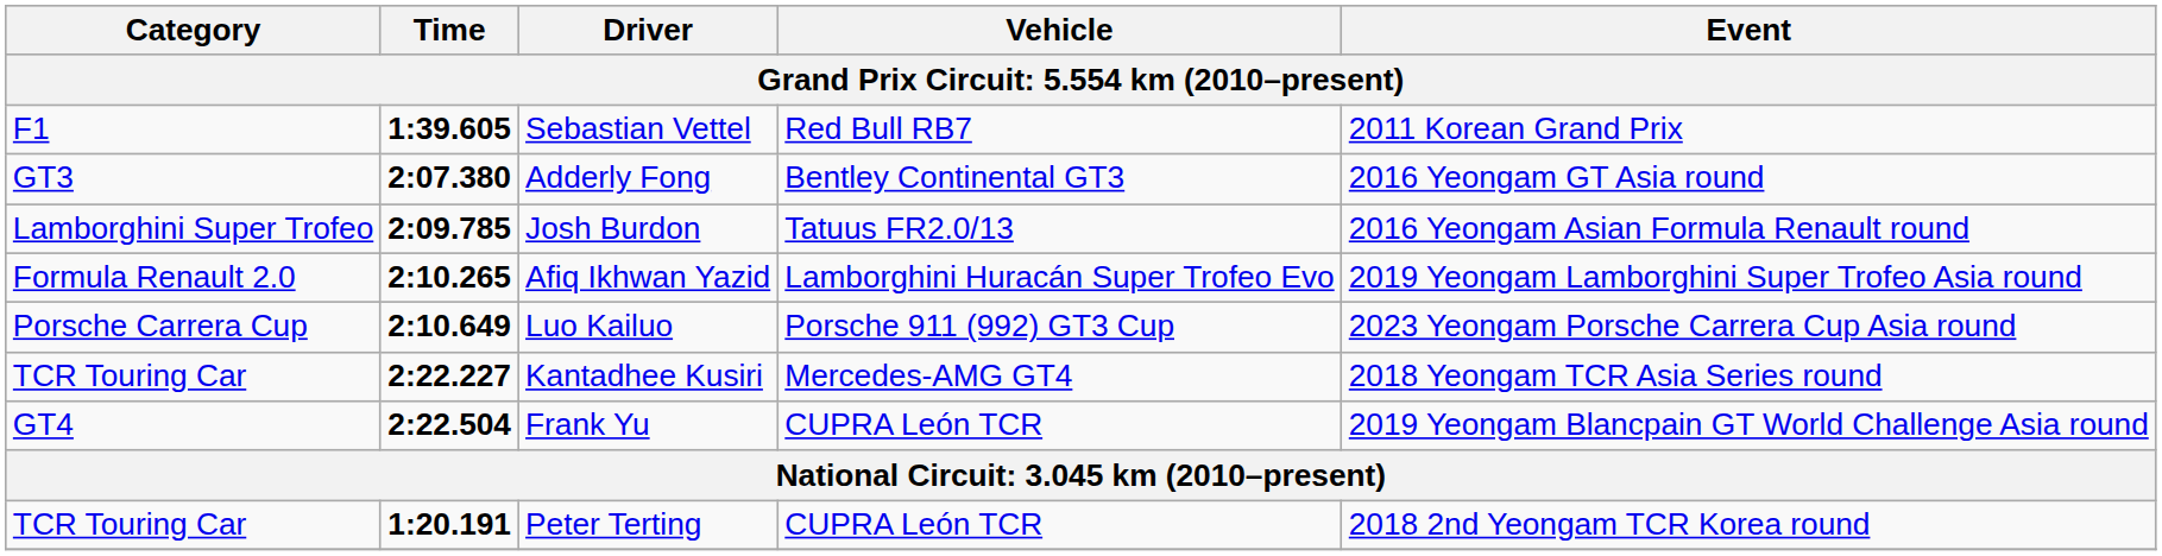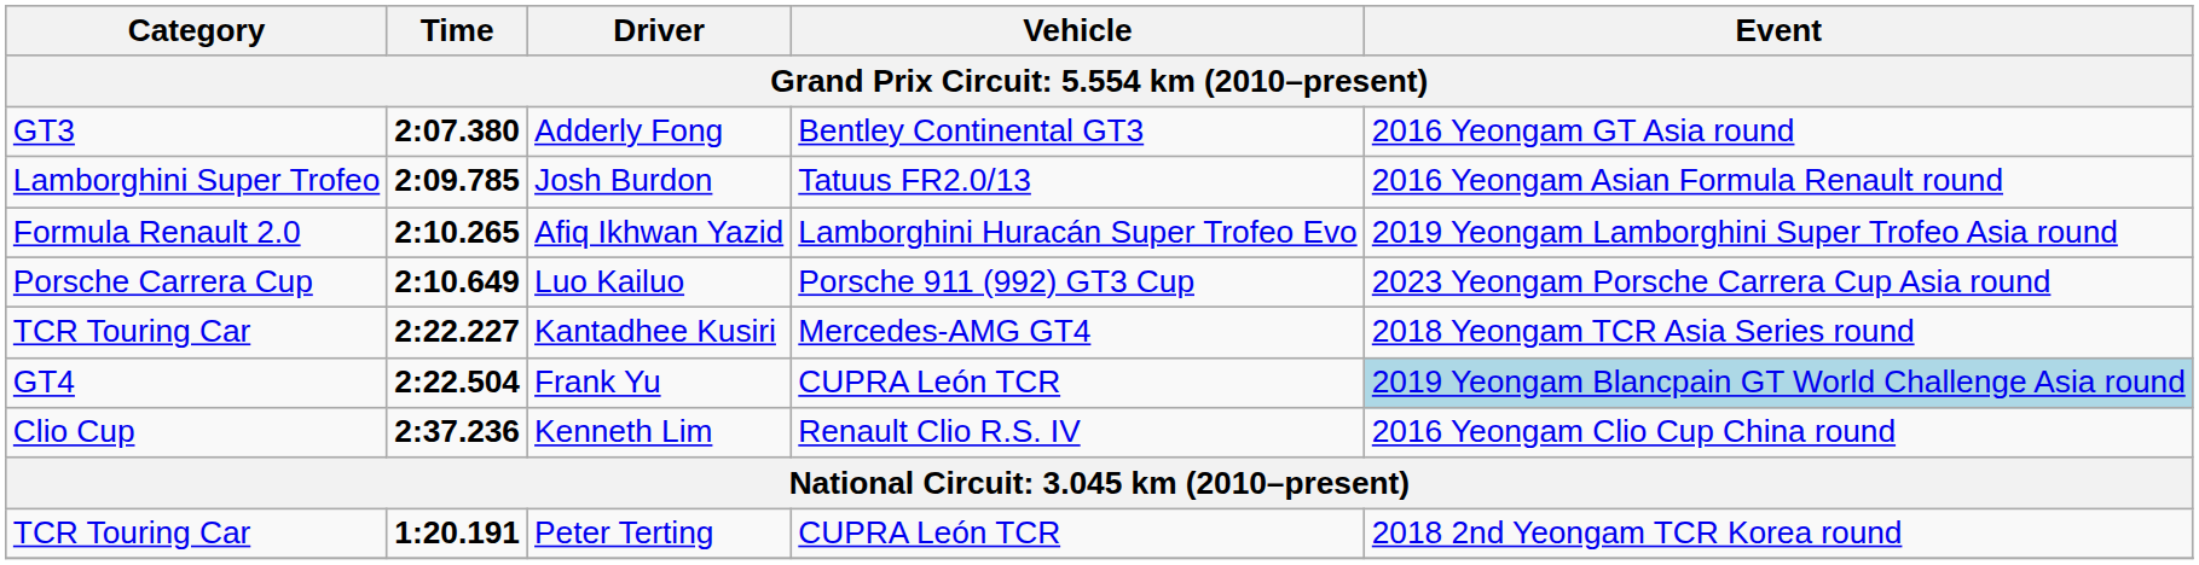 <table class="wikitable">
 <tr>
 <th>Category</th>
 <th>Time</th>
 <th>Driver</th>
 <th>Vehicle</th>
 <th>Event</th>
 </tr>
 <tr>
 <th colspan=5>Grand Prix Circuit: 5.554 km (2010–present)</th>
-</tr>
-<tr>
-<td><a href='#'>F1</a></td>
-<td><strong>1:39.605</strong></td>
-<td><a href='#'>Sebastian Vettel</a></td>
-<td><a href='#'>Red Bull RB7</a></td>
-<td><a href='#'>2011 Korean Grand Prix</a></td>
 </tr>
 <tr>
 <td><a href='#'>GT3</a></td>
 <td><strong>2:07.380</strong></td>
 <td><a href='#'>Adderly Fong</a></td>
 <td><a href='#'>Bentley Continental GT3</a></td>
 <td><a href='#'>2016 Yeongam GT Asia round</a></td>
 </tr>
 <tr>
 <td><a href='#'>Lamborghini Super Trofeo</a></td>
 <td><strong>2:09.785</strong></td>
 <td><a href='#'>Josh Burdon</a></td>
 <td><a href='#'>Tatuus FR2.0/13</a></td>
 <td><a href='#'>2016 Yeongam Asian Formula Renault round</a></td>
 </tr>
 <tr>
 <td><a href='#'>Formula Renault 2.0</a></td>
 <td><strong>2:10.265</strong></td>
 <td><a href='#'>Afiq Ikhwan Yazid</a></td>
 <td><a href='#'>Lamborghini Huracán Super Trofeo Evo</a></td>
 <td><a href='#'>2019 Yeongam Lamborghini Super Trofeo Asia round</a></td>
 </tr>
 <tr>
 <td><a href='#'>Porsche Carrera Cup</a></td>
 <td><strong>2:10.649</strong></td>
 <td><a href='#'>Luo Kailuo</a></td>
 <td><a href='#'>Porsche 911 (992) GT3 Cup</a></td>
 <td><a href='#'>2023 Yeongam Porsche Carrera Cup Asia round</a></td>
 </tr>
 <tr>
 <td><a href='#'>TCR Touring Car</a></td>
 <td><strong>2:22.227</strong></td>
 <td><a href='#'>Kantadhee Kusiri</a></td>
 <td><a href='#'>Mercedes-AMG GT4</a></td>
 <td><a href='#'>2018 Yeongam TCR Asia Series round</a></td>
 </tr>
 <tr>
 <td><a href='#'>GT4</a></td>
 <td><strong>2:22.504</strong></td>
 <td><a href='#'>Frank Yu</a></td>
 <td><a href='#'>CUPRA León TCR</a></td>
-<td><a href='#'>2019 Yeongam Blancpain GT World Challenge Asia round</a></td>
+<td style="background: lightblue;"><a href='#'>2019 Yeongam Blancpain GT World Challenge Asia round</a></td>
+</tr>
+<tr>
+<td><a href='#'>Clio Cup</a></td>
+<td><strong>2:37.236</strong></td>
+<td><a href='#'>Kenneth Lim</a></td>
+<td><a href='#'>Renault Clio R.S. IV</a></td>
+<td><a href='#'>2016 Yeongam Clio Cup China round</a></td>
 </tr>
 <tr>
 <th colspan=5>National Circuit: 3.045 km (2010–present)</th>
 </tr>
 <tr>
 <td><a href='#'>TCR Touring Car</a></td>
 <td><strong>1:20.191</strong></td>
 <td><a href='#'>Peter Terting</a></td>
 <td><a href='#'>CUPRA León TCR</a></td>
 <td><a href='#'>2018 2nd Yeongam TCR Korea round</a></td>
 </tr>
 <tr>
 </tr>
 </table>
